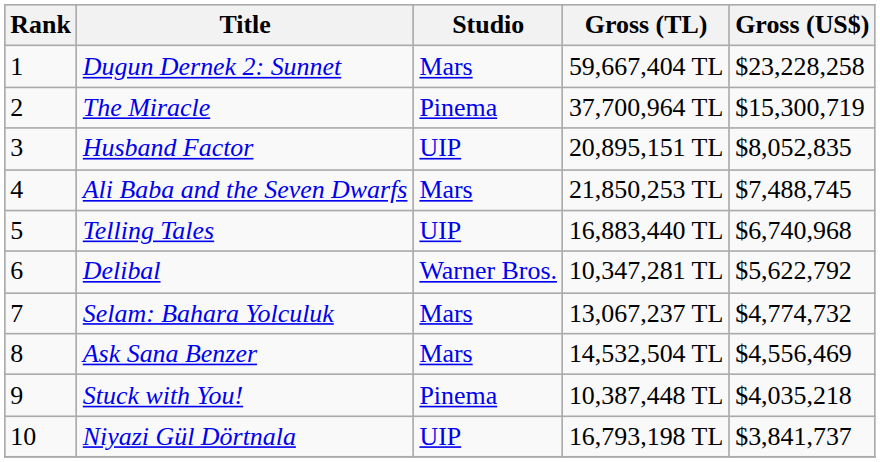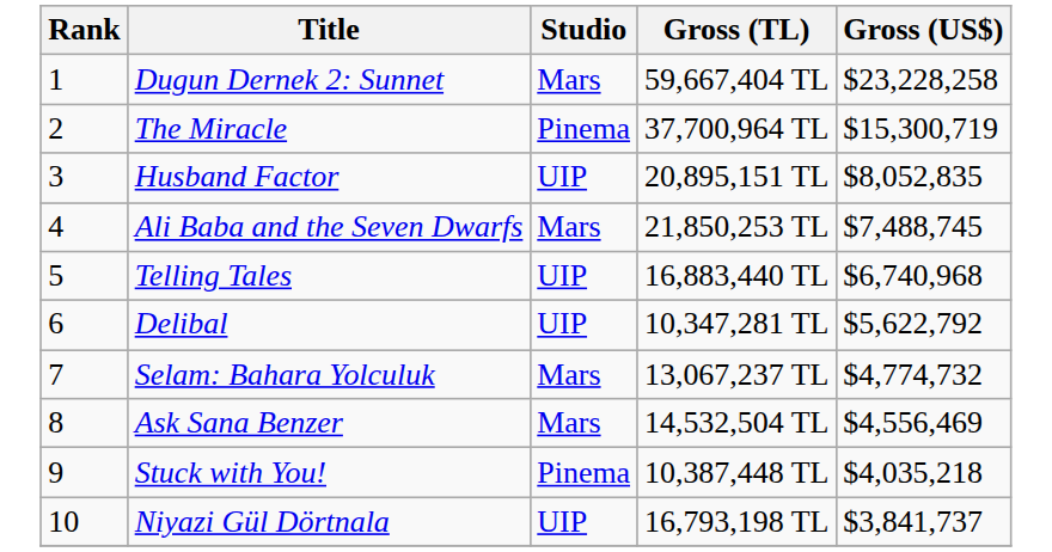 <table class="wikitable sortable" align="center" style="margin:auto;">
 <tr>
 <th>Rank</th>
 <th>Title</th>
 <th>Studio</th>
 <th>Gross (TL)</th>
 <th>Gross (US$)</th>
 </tr>
 <tr>
 <td>1</td>
 <td><em><a href='#'>Dugun Dernek 2: Sunnet</a></em></td>
 <td><a href='#'>Mars</a></td>
 <td>59,667,404 TL</td>
 <td>$23,228,258</td>
 </tr>
 <tr>
 <td>2</td>
 <td><em><a href='#'>The Miracle</a></em></td>
 <td><a href='#'>Pinema</a></td>
 <td>37,700,964 TL</td>
 <td>$15,300,719</td>
 </tr>
 <tr>
 <td>3</td>
 <td><em><a href='#'>Husband Factor</a></em></td>
 <td><a href='#'>UIP</a></td>
 <td>20,895,151 TL</td>
 <td>$8,052,835</td>
 </tr>
 <tr>
 <td>4</td>
 <td><em><a href='#'>Ali Baba and the Seven Dwarfs</a></em></td>
 <td><a href='#'>Mars</a></td>
 <td>21,850,253 TL</td>
 <td>$7,488,745</td>
 </tr>
 <tr>
 <td>5</td>
 <td><em><a href='#'>Telling Tales</a></em></td>
 <td><a href='#'>UIP</a></td>
 <td>16,883,440 TL</td>
 <td>$6,740,968</td>
 </tr>
 <tr>
 <td>6</td>
 <td><em><a href='#'>Delibal</a></em></td>
-<td><a href='#'>Warner Bros.</a></td>
+<td><a href='#'>UIP</a></td>
 <td>10,347,281 TL</td>
 <td>$5,622,792</td>
 </tr>
 <tr>
 <td>7</td>
 <td><em><a href='#'>Selam: Bahara Yolculuk</a></em></td>
 <td><a href='#'>Mars</a></td>
 <td>13,067,237 TL</td>
 <td>$4,774,732</td>
 </tr>
 <tr>
 <td>8</td>
 <td><em><a href='#'>Ask Sana Benzer</a></em></td>
 <td><a href='#'>Mars</a></td>
 <td>14,532,504 TL</td>
 <td>$4,556,469</td>
 </tr>
 <tr>
 <td>9</td>
 <td><em><a href='#'>Stuck with You!</a></em></td>
 <td><a href='#'>Pinema</a></td>
 <td>10,387,448 TL</td>
 <td>$4,035,218</td>
 </tr>
 <tr>
 <td>10</td>
 <td><em><a href='#'>Niyazi Gül Dörtnala</a></em></td>
 <td><a href='#'>UIP</a></td>
 <td>16,793,198 TL</td>
 <td>$3,841,737</td>
 </tr>
 <tr>
 </tr>
 </table>
